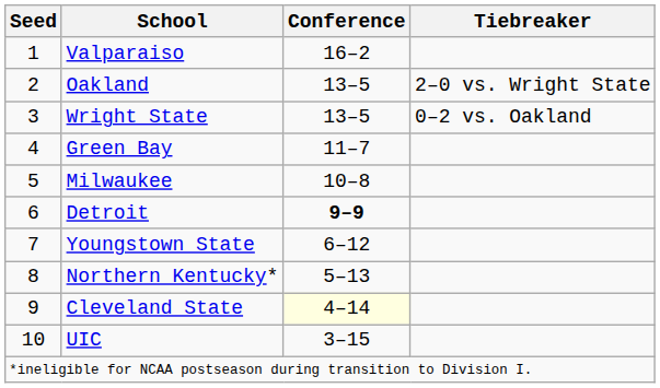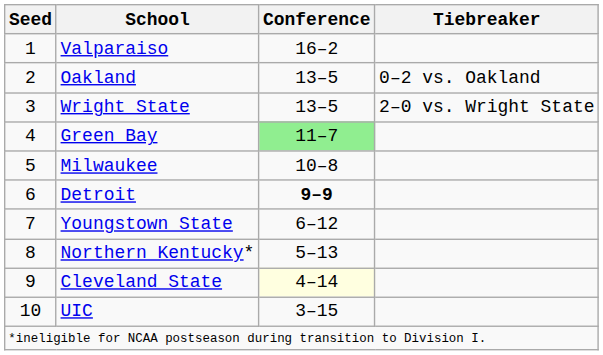 <table class="wikitable" style="white-space:nowrap;">
 <tr>
 <th>Seed</th>
 <th>School</th>
 <th>Conference</th>
 <th>Tiebreaker</th>
 </tr>
 <tr>
 <td align=center>1</td>
 <td><a href='#'>Valparaiso</a></td>
 <td align=center>16–2</td>
 <td></td>
 </tr>
 <tr>
 <td align=center>2</td>
 <td><a href='#'>Oakland</a></td>
 <td align=center>13–5</td>
-<td>2–0 vs. Wright State</td>
+<td>0–2 vs. Oakland</td>
 </tr>
 <tr>
 <td align=center>3</td>
 <td><a href='#'>Wright State</a></td>
 <td align=center>13–5</td>
-<td>0–2 vs. Oakland</td>
+<td>2–0 vs. Wright State</td>
 </tr>
 <tr>
 <td align=center>4</td>
 <td><a href='#'>Green Bay</a></td>
-<td align=center>11–7</td>
+<td align=center style="background: lightgreen;">11–7</td>
 <td></td>
 </tr>
 <tr>
 <td align=center>5</td>
 <td><a href='#'>Milwaukee</a></td>
 <td align=center>10–8</td>
 <td></td>
 </tr>
 <tr>
 <td align=center>6</td>
 <td><a href='#'>Detroit</a></td>
 <td align=center><strong>9–9</strong></td>
 <td></td>
 </tr>
 <tr>
 <td align=center>7</td>
 <td><a href='#'>Youngstown State</a></td>
 <td align=center>6–12</td>
 <td></td>
 </tr>
 <tr>
 <td align=center>8</td>
 <td><a href='#'>Northern Kentucky</a>*</td>
 <td align=center>5–13</td>
 <td></td>
 </tr>
 <tr>
 <td align=center>9</td>
 <td><a href='#'>Cleveland State</a></td>
 <td align=center style="background: lightyellow;">4–14</td>
 <td></td>
 </tr>
 <tr>
 <td align=center>10</td>
 <td><a href='#'>UIC</a></td>
 <td align=center>3–15</td>
 <td></td>
 </tr>
 <tr>
 <td colspan=99 style="text-align:left;font-size:smaller"><small>*ineligible for NCAA postseason during transition to Division I.</small></td>
 </tr>
 </table>
